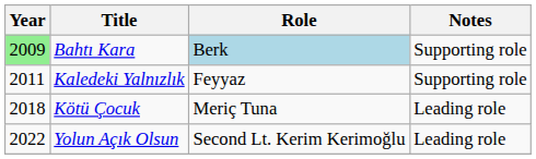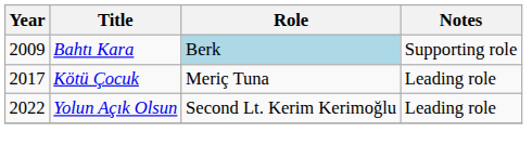 <table class="wikitable" style="font-size: 90%;">
 <tr>
 <th>Year</th>
 <th>Title</th>
 <th>Role</th>
 <th>Notes</th>
 </tr>
 <tr>
-<td style="background: lightgreen;">2009</td>
+<td>2009</td>
 <td><em><a href='#'>Bahtı Kara</a></em></td>
 <td style="background: lightblue;">Berk</td>
 <td>Supporting role</td>
 </tr>
 <tr>
-<td>2011</td>
-<td><em><a href='#'>Kaledeki Yalnızlık</a></em></td>
-<td>Feyyaz</td>
-<td>Supporting role</td>
-</tr>
-<tr>
-<td>2018</td>
+<td>2017</td>
 <td><em><a href='#'>Kötü Çocuk</a></em></td>
 <td>Meriç Tuna</td>
 <td>Leading role</td>
 </tr>
 <tr>
 <td>2022</td>
 <td><em><a href='#'>Yolun Açık Olsun</a></em></td>
 <td>Second Lt. Kerim Kerimoğlu</td>
 <td>Leading role</td>
 </tr>
 <tr>
 </tr>
 </table>
